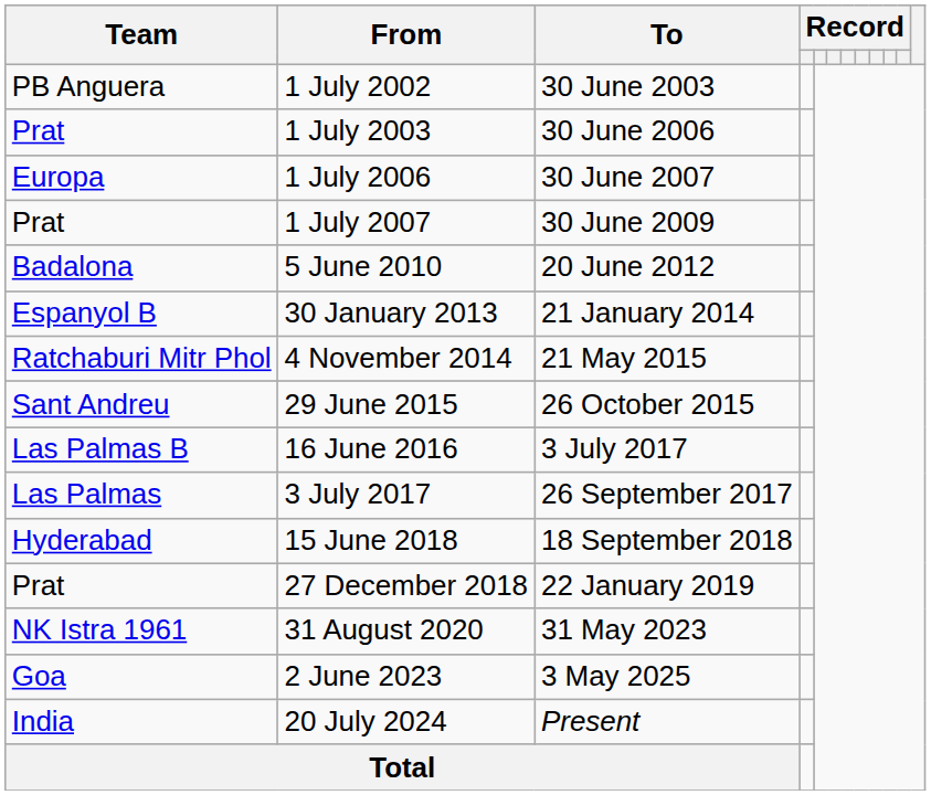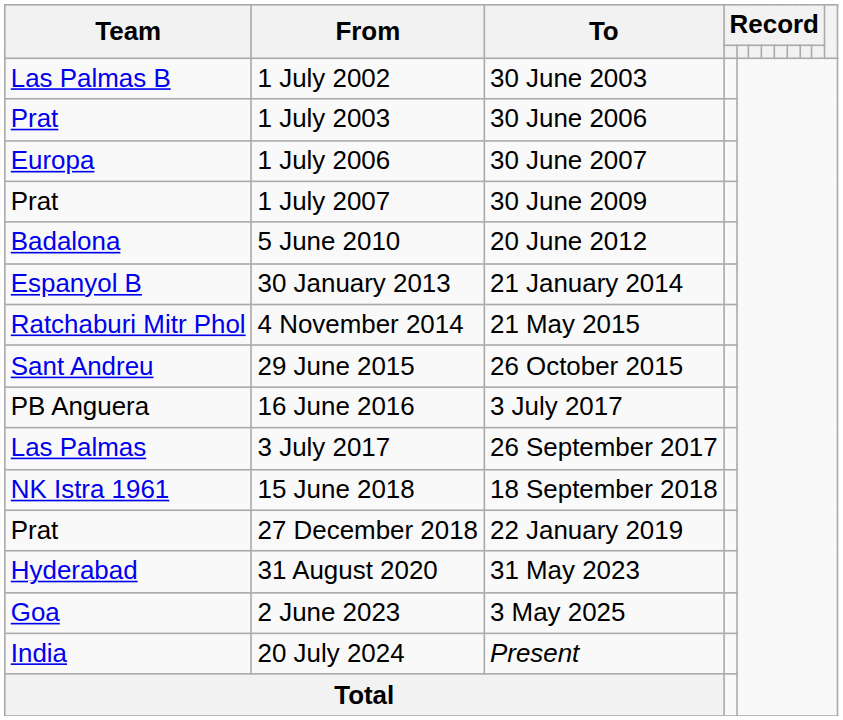 <table class="wikitable" style="text-align: center">
 <tr>
 <th rowspan="2">Team</th>
 <th rowspan="2">From</th>
 <th rowspan="2">To</th>
 <th colspan="8">Record</th>
 <th rowspan=2></th>
 </tr>
 <tr>
 <th></th>
 <th></th>
 <th></th>
 <th></th>
 <th></th>
 <th></th>
 <th></th>
 <th></th>
 </tr>
 <tr>
-<td align=left>PB Anguera</td>
+<td align=left><a href='#'>Las Palmas B</a></td>
 <td align=left>1 July 2002</td>
 <td align=left>30 June 2003<br></td>
 <td></td>
 </tr>
 <tr>
 <td align=left><a href='#'>Prat</a></td>
 <td align=left>1 July 2003</td>
 <td align=left>30 June 2006<br></td>
 <td></td>
 </tr>
 <tr>
 <td align=left><a href='#'>Europa</a></td>
 <td align=left>1 July 2006</td>
 <td align=left>30 June 2007<br></td>
 <td></td>
 </tr>
 <tr>
 <td align=left>Prat</td>
 <td align=left>1 July 2007</td>
 <td align=left>30 June 2009<br></td>
 <td></td>
 </tr>
 <tr>
 <td align=left><a href='#'>Badalona</a></td>
 <td align=left>5 June 2010</td>
 <td align=left>20 June 2012<br></td>
 <td></td>
 </tr>
 <tr>
 <td align=left><a href='#'>Espanyol B</a></td>
 <td align=left>30 January 2013</td>
 <td align=left>21 January 2014<br></td>
 <td></td>
 </tr>
 <tr>
 <td align=left><a href='#'>Ratchaburi Mitr Phol</a></td>
 <td align=left>4 November 2014</td>
 <td align=left>21 May 2015<br></td>
 <td></td>
 </tr>
 <tr>
 <td align=left><a href='#'>Sant Andreu</a></td>
 <td align=left>29 June 2015</td>
 <td align=left>26 October 2015<br></td>
 <td></td>
 </tr>
 <tr>
-<td align=left><a href='#'>Las Palmas B</a></td>
+<td align=left>PB Anguera</td>
 <td align=left>16 June 2016</td>
 <td align=left>3 July 2017<br></td>
 <td></td>
 </tr>
 <tr>
 <td align=left><a href='#'>Las Palmas</a></td>
 <td align=left>3 July 2017</td>
 <td align=left>26 September 2017<br></td>
 <td></td>
 </tr>
 <tr>
-<td align=left><a href='#'>Hyderabad</a></td>
+<td align=left><a href='#'>NK Istra 1961</a></td>
 <td align=left>15 June 2018</td>
 <td align=left>18 September 2018<br></td>
 <td></td>
 </tr>
 <tr>
 <td align=left>Prat</td>
 <td align=left>27 December 2018</td>
 <td align=left>22 January 2019<br></td>
 <td></td>
 </tr>
 <tr>
-<td align=left><a href='#'>NK Istra 1961</a></td>
+<td align=left><a href='#'>Hyderabad</a></td>
 <td align=left>31 August 2020</td>
 <td align=left>31 May 2023<br></td>
 <td></td>
 </tr>
 <tr>
 <td align=left><a href='#'>Goa</a></td>
 <td align=left>2 June 2023</td>
 <td align=left>3 May 2025<br></td>
 <td></td>
 </tr>
 <tr>
 <td align=left><a href='#'>India</a></td>
 <td align=left>20 July 2024</td>
 <td align=left><em>Present</em><br></td>
 <td></td>
 </tr>
 <tr>
 <th colspan="3">Total<br></th>
 <td></td>
 </tr>
 </table>
